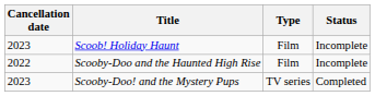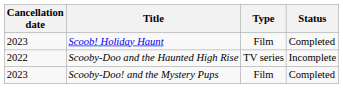 <table class="wikitable sortable">
 <tr>
 <th>Cancellation<br>date</th>
 <th>Title</th>
 <th>Type</th>
 <th>Status</th>
 </tr>
 <tr>
 <td>2023</td>
 <td align="left"><em><a href='#'>Scoob! Holiday Haunt</a></em></td>
 <td align="center">Film</td>
-<td>Incomplete</td>
+<td>Completed</td>
 </tr>
 <tr>
 <td>2022</td>
 <td align="left"><em>Scooby-Doo and the Haunted High Rise</em></td>
-<td align="center">Film</td>
+<td align="center">TV series</td>
 <td>Incomplete</td>
 </tr>
 <tr>
 <td>2023</td>
 <td align="left"><em>Scooby-Doo! and the Mystery Pups</em></td>
-<td align="center">TV series</td>
+<td align="center">Film</td>
 <td>Completed</td>
 </tr>
 </table>
